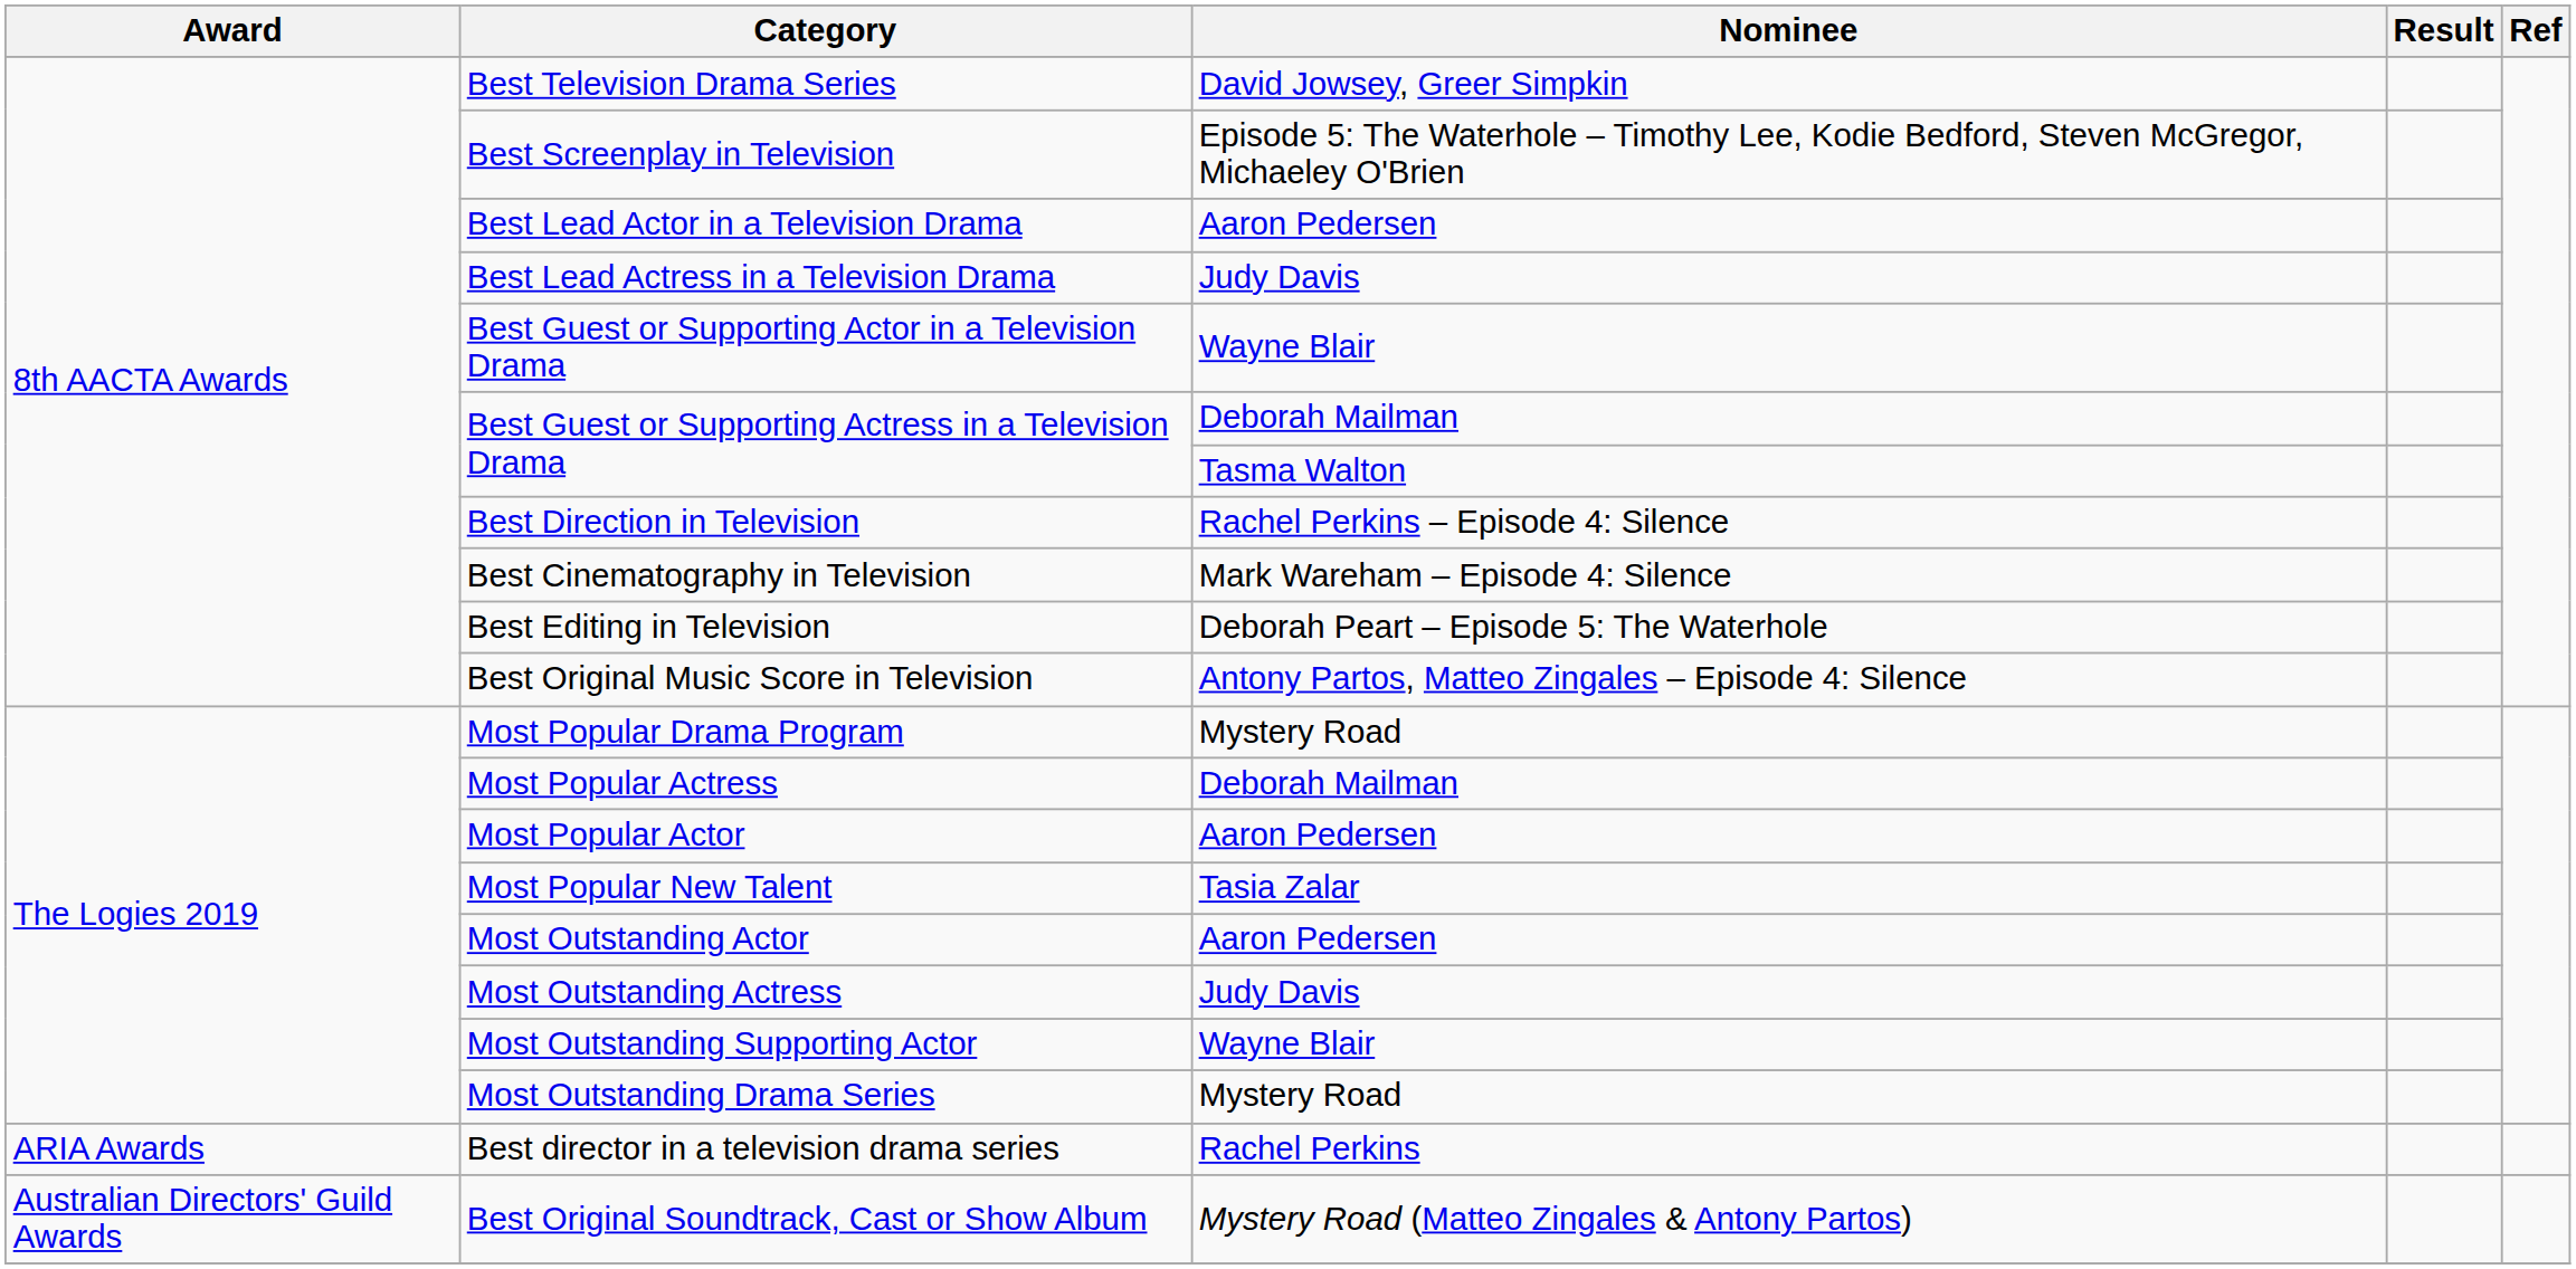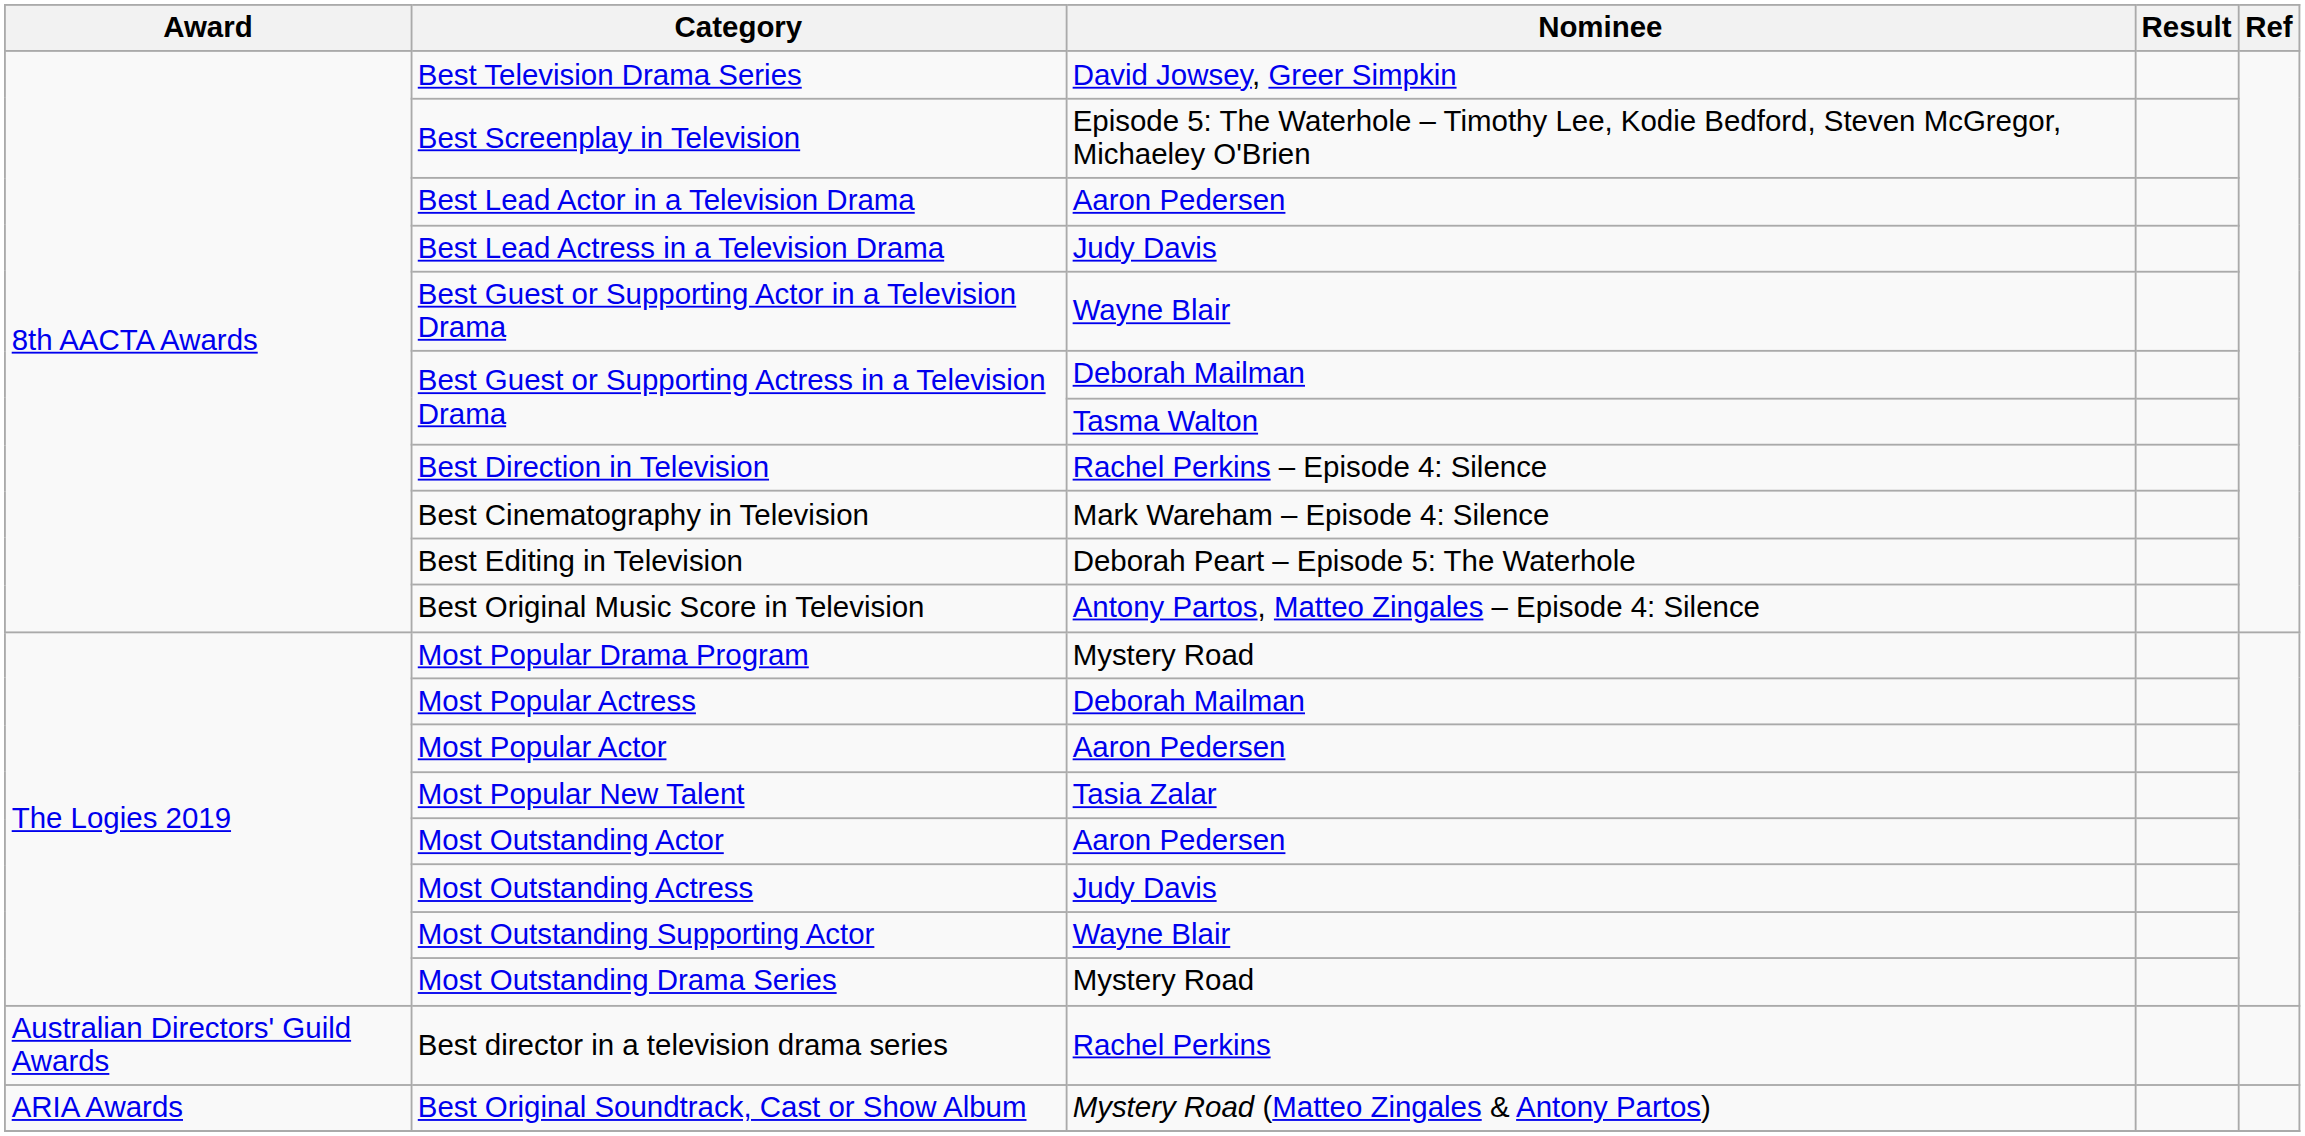 <table class="wikitable">
 <tr>
 <th>Award</th>
 <th>Category</th>
 <th>Nominee</th>
 <th>Result</th>
 <th>Ref</th>
 </tr>
 <tr>
 <td rowspan="11"><a href='#'>8th AACTA Awards</a></td>
 <td><a href='#'>Best Television Drama Series</a></td>
 <td><a href='#'>David Jowsey</a>, <a href='#'>Greer Simpkin</a></td>
 <td></td>
 <td rowspan="11"></td>
 </tr>
 <tr>
 <td><a href='#'>Best Screenplay in Television</a></td>
 <td>Episode 5: The Waterhole – Timothy Lee, Kodie Bedford, Steven McGregor, Michaeley O'Brien</td>
 <td></td>
 </tr>
 <tr>
 <td><a href='#'>Best Lead Actor in a Television Drama</a></td>
 <td><a href='#'>Aaron Pedersen</a></td>
 <td></td>
 </tr>
 <tr>
 <td><a href='#'>Best Lead Actress in a Television Drama</a></td>
 <td><a href='#'>Judy Davis</a></td>
 <td></td>
 </tr>
 <tr>
 <td><a href='#'>Best Guest or Supporting Actor in a Television Drama</a></td>
 <td><a href='#'>Wayne Blair</a></td>
 <td></td>
 </tr>
 <tr>
 <td rowspan="2"><a href='#'>Best Guest or Supporting Actress in a Television Drama</a></td>
 <td><a href='#'>Deborah Mailman</a></td>
 <td></td>
 </tr>
 <tr>
 <td><a href='#'>Tasma Walton</a></td>
 <td></td>
 </tr>
 <tr>
 <td><a href='#'>Best Direction in Television</a></td>
 <td><a href='#'>Rachel Perkins</a> – Episode 4: Silence</td>
 <td></td>
 </tr>
 <tr>
 <td>Best Cinematography in Television</td>
 <td>Mark Wareham – Episode 4: Silence</td>
 <td></td>
 </tr>
 <tr>
 <td>Best Editing in Television</td>
 <td>Deborah Peart – Episode 5: The Waterhole</td>
 <td></td>
 </tr>
 <tr>
 <td>Best Original Music Score in Television</td>
 <td><a href='#'>Antony Partos</a>, <a href='#'>Matteo Zingales</a> – Episode 4: Silence</td>
 <td></td>
 </tr>
 <tr>
 <td rowspan="8"><a href='#'>The Logies 2019</a></td>
 <td><a href='#'>Most Popular Drama Program</a></td>
 <td>Mystery Road</td>
 <td></td>
 <td rowspan="8"></td>
 </tr>
 <tr>
 <td><a href='#'>Most Popular Actress</a></td>
 <td><a href='#'>Deborah Mailman</a></td>
 <td></td>
 </tr>
 <tr>
 <td><a href='#'>Most Popular Actor</a></td>
 <td><a href='#'>Aaron Pedersen</a></td>
 <td></td>
 </tr>
 <tr>
 <td><a href='#'>Most Popular New Talent</a></td>
 <td><a href='#'>Tasia Zalar</a></td>
 <td></td>
 </tr>
 <tr>
 <td><a href='#'>Most Outstanding Actor</a></td>
 <td><a href='#'>Aaron Pedersen</a></td>
 <td></td>
 </tr>
 <tr>
 <td><a href='#'>Most Outstanding Actress</a></td>
 <td><a href='#'>Judy Davis</a></td>
 <td></td>
 </tr>
 <tr>
 <td><a href='#'>Most Outstanding Supporting Actor</a></td>
 <td><a href='#'>Wayne Blair</a></td>
 <td></td>
 </tr>
 <tr>
 <td><a href='#'>Most Outstanding Drama Series</a></td>
 <td>Mystery Road</td>
 <td></td>
 </tr>
 <tr>
-<td><a href='#'>ARIA Awards</a></td>
+<td><a href='#'>Australian Directors' Guild Awards</a></td>
 <td>Best director in a television drama series</td>
 <td><a href='#'>Rachel Perkins</a></td>
 <td></td>
 <td></td>
 </tr>
 <tr>
-<td><a href='#'>Australian Directors' Guild Awards</a></td>
+<td><a href='#'>ARIA Awards</a></td>
 <td><a href='#'>Best Original Soundtrack, Cast or Show Album</a></td>
 <td><em>Mystery Road</em> (<a href='#'>Matteo Zingales</a> & <a href='#'>Antony Partos</a>)</td>
 <td></td>
 <td></td>
 </tr>
 <tr>
 </tr>
 </table>
